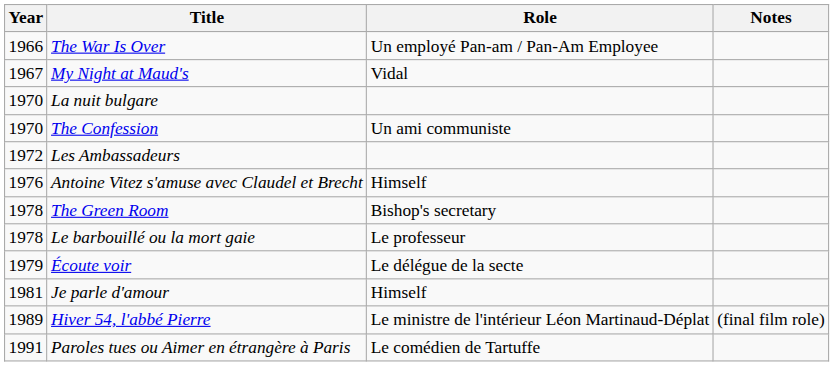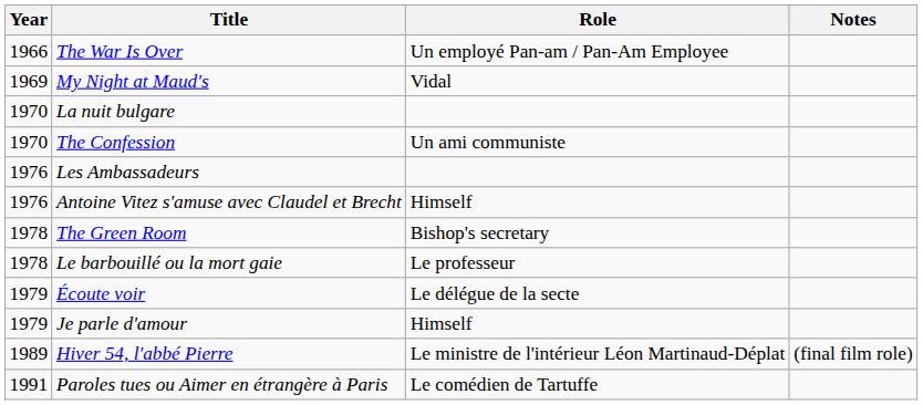 <table class="wikitable">
 <tr>
 <th>Year</th>
 <th>Title</th>
 <th>Role</th>
 <th>Notes</th>
 </tr>
 <tr>
 <td>1966</td>
 <td><em><a href='#'>The War Is Over</a></em></td>
 <td>Un employé Pan-am / Pan-Am Employee</td>
 <td></td>
 </tr>
 <tr>
-<td>1967</td>
+<td>1969</td>
 <td><em><a href='#'>My Night at Maud's</a></em></td>
 <td>Vidal</td>
 <td></td>
 </tr>
 <tr>
 <td>1970</td>
 <td><em>La nuit bulgare</em></td>
 <td></td>
 <td></td>
 </tr>
 <tr>
 <td>1970</td>
 <td><em><a href='#'>The Confession</a></em></td>
 <td>Un ami communiste</td>
 <td></td>
 </tr>
 <tr>
-<td>1972</td>
+<td>1976</td>
 <td><em>Les Ambassadeurs</em></td>
 <td></td>
 <td></td>
 </tr>
 <tr>
 <td>1976</td>
 <td><em>Antoine Vitez s'amuse avec Claudel et Brecht</em></td>
 <td>Himself</td>
 <td></td>
 </tr>
 <tr>
 <td>1978</td>
 <td><em><a href='#'>The Green Room</a></em></td>
 <td>Bishop's secretary</td>
 <td></td>
 </tr>
 <tr>
 <td>1978</td>
 <td><em>Le barbouillé ou la mort gaie</em></td>
 <td>Le professeur</td>
 <td></td>
 </tr>
 <tr>
 <td>1979</td>
 <td><em><a href='#'>Écoute voir</a></em></td>
 <td>Le délégue de la secte</td>
 <td></td>
 </tr>
 <tr>
-<td>1981</td>
+<td>1979</td>
 <td><em>Je parle d'amour</em></td>
 <td>Himself</td>
 <td></td>
 </tr>
 <tr>
 <td>1989</td>
 <td><em><a href='#'>Hiver 54, l'abbé Pierre</a></em></td>
 <td>Le ministre de l'intérieur Léon Martinaud-Déplat</td>
 <td>(final film role)</td>
 </tr>
 <tr>
 <td>1991</td>
 <td><em>Paroles tues ou Aimer en étrangère à Paris</em></td>
 <td>Le comédien de Tartuffe</td>
 <td></td>
 </tr>
 </table>
